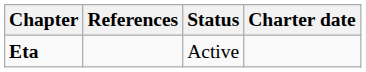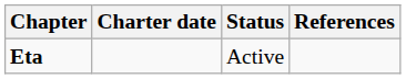 <table class="wikitable sortable">
 <tr>
 <th>Chapter</th>
+<th>Charter date</th>
+<th>Status</th>
 <th>References</th>
-<th>Status</th>
-<th>Charter date</th>
 </tr>
 <tr>
 <td><strong>Eta</strong></td>
 <td></td>
 <td>Active</td>
 <td></td>
 </tr>
 </table>
